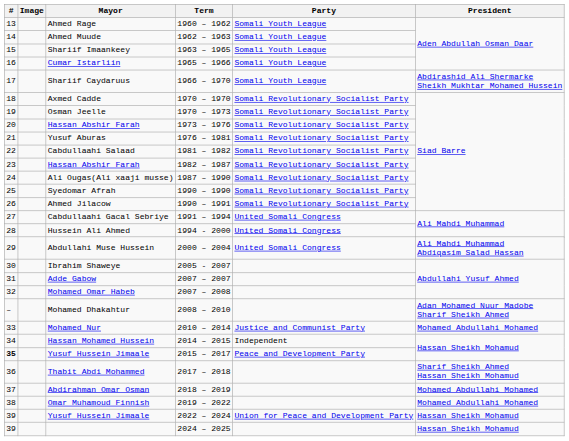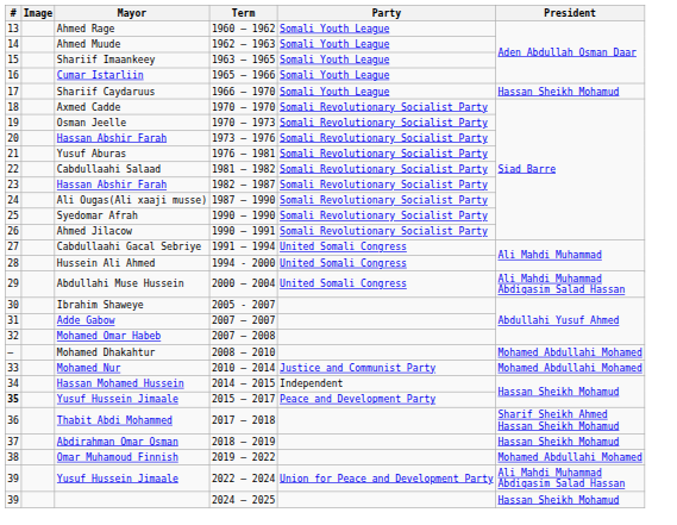 <table class="wikitable">
 <tr>
 <th>#</th>
 <th>Image</th>
 <th>Mayor</th>
 <th>Term</th>
 <th>Party</th>
 <th>President</th>
 </tr>
 <tr>
 <td>13</td>
 <td></td>
 <td>Ahmed Rage</td>
 <td>1960 – 1962</td>
 <td><a href='#'>Somali Youth League</a></td>
 <td rowspan="4"><a href='#'>Aden Abdullah Osman Daar</a></td>
 </tr>
 <tr>
 <td>14</td>
 <td></td>
 <td>Ahmed Muude</td>
 <td>1962 – 1963</td>
 <td><a href='#'>Somali Youth League</a></td>
 </tr>
 <tr>
 <td>15</td>
 <td></td>
 <td>Shariif Imaankeey</td>
 <td>1963 – 1965</td>
 <td><a href='#'>Somali Youth League</a></td>
 </tr>
 <tr>
 <td>16</td>
 <td></td>
 <td><a href='#'>Cumar Istarliin</a></td>
 <td>1965 – 1966</td>
 <td><a href='#'>Somali Youth League</a></td>
 </tr>
 <tr>
 <td>17</td>
 <td></td>
 <td>Shariif Caydaruus</td>
 <td>1966 – 1970</td>
 <td><a href='#'>Somali Youth League</a></td>
-<td><a href='#'>Abdirashid Ali Shermarke</a><br><a href='#'>Sheikh Mukhtar Mohamed Hussein</a></td>
+<td><a href='#'>Hassan Sheikh Mohamud</a></td>
 </tr>
 <tr>
 <td>18</td>
 <td></td>
 <td>Axmed Cadde</td>
 <td>1970 – 1970</td>
 <td><a href='#'>Somali Revolutionary Socialist Party</a></td>
 <td rowspan="9"><a href='#'>Siad Barre</a></td>
 </tr>
 <tr>
 <td>19</td>
 <td></td>
 <td>Osman Jeelle</td>
 <td>1970 – 1973</td>
 <td><a href='#'>Somali Revolutionary Socialist Party</a></td>
 </tr>
 <tr>
 <td>20</td>
 <td></td>
 <td><a href='#'>Hassan Abshir Farah</a></td>
 <td>1973 – 1976</td>
 <td><a href='#'>Somali Revolutionary Socialist Party</a></td>
 </tr>
 <tr>
 <td>21</td>
 <td></td>
 <td>Yusuf Aburas</td>
 <td>1976 – 1981</td>
 <td><a href='#'>Somali Revolutionary Socialist Party</a></td>
 </tr>
 <tr>
 <td>22</td>
 <td></td>
 <td>Cabdullaahi Salaad</td>
 <td>1981 – 1982</td>
 <td><a href='#'>Somali Revolutionary Socialist Party</a></td>
 </tr>
 <tr>
 <td>23</td>
 <td><br></td>
 <td><a href='#'>Hassan Abshir Farah</a></td>
 <td>1982 – 1987</td>
 <td><a href='#'>Somali Revolutionary Socialist Party</a></td>
 </tr>
 <tr>
 <td>24</td>
 <td></td>
 <td>Ali Ougas(Ali xaaji musse)</td>
 <td>1987 – 1990</td>
 <td><a href='#'>Somali Revolutionary Socialist Party</a></td>
 </tr>
 <tr>
 <td>25</td>
 <td></td>
 <td>Syedomar Afrah</td>
 <td>1990 – 1990</td>
 <td><a href='#'>Somali Revolutionary Socialist Party</a></td>
 </tr>
 <tr>
 <td>26</td>
 <td></td>
 <td>Ahmed Jilacow</td>
 <td>1990 – 1991</td>
 <td><a href='#'>Somali Revolutionary Socialist Party</a></td>
 </tr>
 <tr>
 <td>27</td>
 <td></td>
 <td>Cabdullaahi Gacal Sebriye</td>
 <td>1991 – 1994</td>
 <td><a href='#'>United Somali Congress</a></td>
 <td rowspan="3"><a href='#'>Ali Mahdi Muhammad</a></td>
 </tr>
 <tr>
 <td>28</td>
 <td></td>
 <td>Hussein Ali Ahmed</td>
 <td>1994 - 2000</td>
 <td><a href='#'>United Somali Congress</a></td>
 </tr>
 <tr>
 <td rowspan="2">29</td>
 <td rowspan="2"></td>
 <td rowspan="2">Abdullahi Muse Hussein</td>
 <td rowspan="2">2000 – 2004</td>
 <td rowspan="2"><a href='#'>United Somali Congress</a></td>
 </tr>
 <tr>
 <td><a href='#'>Ali Mahdi Muhammad</a><br><a href='#'>Abdiqasim Salad Hassan</a></td>
 </tr>
 <tr>
 <td>30</td>
 <td></td>
 <td>Ibrahim Shaweye</td>
 <td>2005 - 2007 </td>
 <td></td>
 <td rowspan="3"><a href='#'>Abdullahi Yusuf Ahmed</a></td>
 </tr>
 <tr>
 <td>31</td>
 <td></td>
 <td><a href='#'>Adde Gabow</a></td>
 <td>2007 – 2007</td>
 <td></td>
 </tr>
 <tr>
 <td>32</td>
 <td></td>
 <td><a href='#'>Mohamed Omar Habeb</a></td>
 <td>2007 – 2008</td>
 <td></td>
 </tr>
 <tr>
 <td>–</td>
 <td></td>
 <td>Mohamed Dhakahtur</td>
 <td>2008 – 2010</td>
 <td></td>
-<td><a href='#'>Adan Mohamed Nuur Madobe</a><br><a href='#'>Sharif Sheikh Ahmed</a></td>
+<td><a href='#'>Mohamed Abdullahi Mohamed</a></td>
 </tr>
 <tr>
 <td>33</td>
 <td></td>
 <td><a href='#'>Mohamed Nur</a></td>
 <td>2010 – 2014</td>
 <td><a href='#'>Justice and Communist Party</a></td>
 <td><a href='#'>Mohamed Abdullahi Mohamed</a></td>
 </tr>
 <tr>
 <td>34</td>
 <td></td>
 <td><a href='#'>Hassan Mohamed Hussein</a></td>
 <td>2014 – 2015</td>
 <td>Independent</td>
 <td rowspan="2"><a href='#'>Hassan Sheikh Mohamud</a></td>
 </tr>
 <tr>
 <td><strong>35</strong></td>
 <td></td>
 <td><a href='#'>Yusuf Hussein Jimaale</a></td>
 <td>2015 – 2017</td>
 <td><a href='#'>Peace and Development Party</a></td>
 </tr>
 <tr>
 <td>36</td>
 <td></td>
 <td><a href='#'>Thabit Abdi Mohammed</a></td>
 <td>2017 – 2018</td>
 <td></td>
 <td><a href='#'>Sharif Sheikh Ahmed</a><br><a href='#'>Hassan Sheikh Mohamud</a></td>
 </tr>
 <tr>
 <td>37</td>
 <td></td>
 <td><a href='#'>Abdirahman Omar Osman</a></td>
 <td>2018 – 2019</td>
 <td></td>
-<td><a href='#'>Mohamed Abdullahi Mohamed</a></td>
+<td><a href='#'>Hassan Sheikh Mohamud</a></td>
 </tr>
 <tr>
 <td>38</td>
 <td></td>
 <td><a href='#'>Omar Muhamoud Finnish</a></td>
 <td>2019 – 2022</td>
 <td></td>
 <td><a href='#'>Mohamed Abdullahi Mohamed</a></td>
 </tr>
 <tr>
 <td>39</td>
 <td></td>
 <td><a href='#'>Yusuf Hussein Jimaale</a></td>
 <td>2022 – 2024</td>
 <td><a href='#'>Union for Peace and Development Party</a></td>
-<td><a href='#'>Hassan Sheikh Mohamud</a></td>
+<td><a href='#'>Ali Mahdi Muhammad</a><br><a href='#'>Abdiqasim Salad Hassan</a></td>
 </tr>
 <tr>
 <td>39</td>
 <td></td>
 <td></td>
 <td>2024 – 2025</td>
 <td></td>
 <td><a href='#'>Hassan Sheikh Mohamud</a></td>
 </tr>
 </table>
